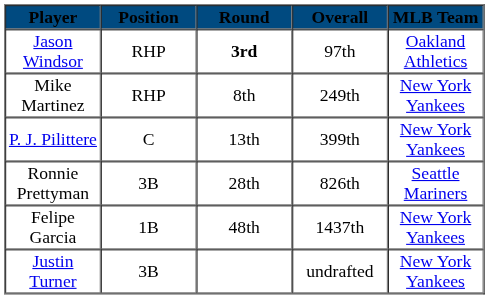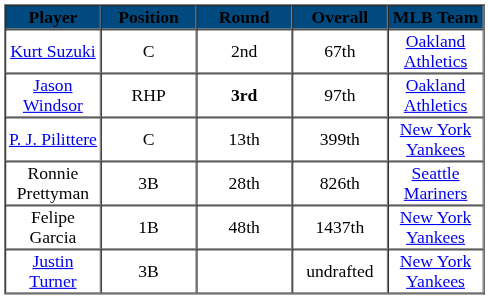 <table cellpadding="1" border="1" cellspacing="0" width="70%">
 <tr>
 <th bgcolor="#004A80" width="20%"><span>Player</span></th>
 <th bgcolor="#004A80" width="20%"><span>Position</span></th>
 <th bgcolor="#004A80" width="20%"><span>Round</span></th>
 <th bgcolor="#004A80" width="20%"><span>Overall</span></th>
 <th bgcolor="#004A80" width="20%"><span>MLB Team</span></th>
 </tr>
 <tr align="center">
+<td><a href='#'>Kurt Suzuki</a></td>
+<td>C</td>
+<td>2nd</td>
+<td>67th</td>
+<td><a href='#'>Oakland Athletics</a></td>
+</tr>
+<tr align="center">
 <td><a href='#'>Jason Windsor</a></td>
 <td>RHP</td>
 <td><strong>3rd</strong></td>
 <td>97th</td>
 <td><a href='#'>Oakland Athletics</a></td>
-</tr>
-<tr align="center">
-<td>Mike Martinez</td>
-<td>RHP</td>
-<td>8th</td>
-<td>249th</td>
-<td><a href='#'>New York Yankees</a></td>
 </tr>
 <tr align="center">
 <td><a href='#'>P. J. Pilittere</a></td>
 <td>C</td>
 <td>13th</td>
 <td>399th</td>
 <td><a href='#'>New York Yankees</a></td>
 </tr>
 <tr align="center">
 <td>Ronnie Prettyman</td>
 <td>3B</td>
 <td>28th</td>
 <td>826th</td>
 <td><a href='#'>Seattle Mariners</a></td>
 </tr>
 <tr align="center">
 <td>Felipe Garcia</td>
 <td>1B</td>
 <td>48th</td>
 <td>1437th</td>
 <td><a href='#'>New York Yankees</a></td>
 </tr>
 <tr align="center">
 <td><a href='#'>Justin Turner</a></td>
 <td>3B</td>
 <td></td>
 <td>undrafted</td>
 <td><a href='#'>New York Yankees</a></td>
 </tr>
 </table>
